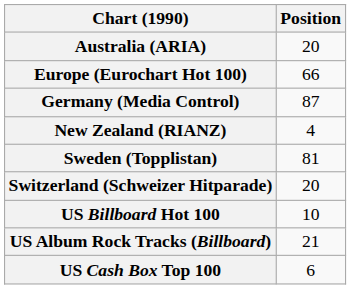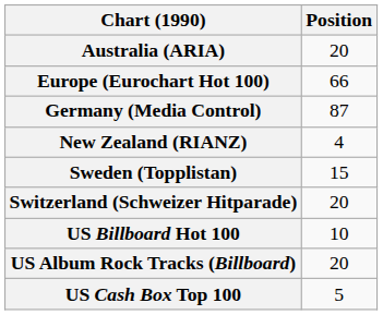 <table class="wikitable sortable plainrowheaders" style="text-align:center">
 <tr>
 <th>Chart (1990)</th>
 <th>Position</th>
 </tr>
 <tr>
 <th scope="row">Australia (ARIA)</th>
 <td>20</td>
 </tr>
 <tr>
 <th scope="row">Europe (Eurochart Hot 100)</th>
 <td>66</td>
 </tr>
 <tr>
 <th scope="row">Germany (Media Control)</th>
 <td>87</td>
 </tr>
 <tr>
 <th scope="row">New Zealand (RIANZ)</th>
 <td>4</td>
 </tr>
 <tr>
 <th scope="row">Sweden (Topplistan)</th>
-<td>81</td>
+<td>15</td>
 </tr>
 <tr>
 <th scope="row">Switzerland (Schweizer Hitparade)</th>
 <td>20</td>
 </tr>
 <tr>
 <th scope="row">US <em>Billboard</em> Hot 100</th>
 <td>10</td>
 </tr>
 <tr>
 <th scope="row">US Album Rock Tracks (<em>Billboard</em>)</th>
-<td>21</td>
+<td>20</td>
 </tr>
 <tr>
 <th scope="row">US <em>Cash Box</em> Top 100</th>
-<td>6</td>
+<td>5</td>
 </tr>
 </table>
